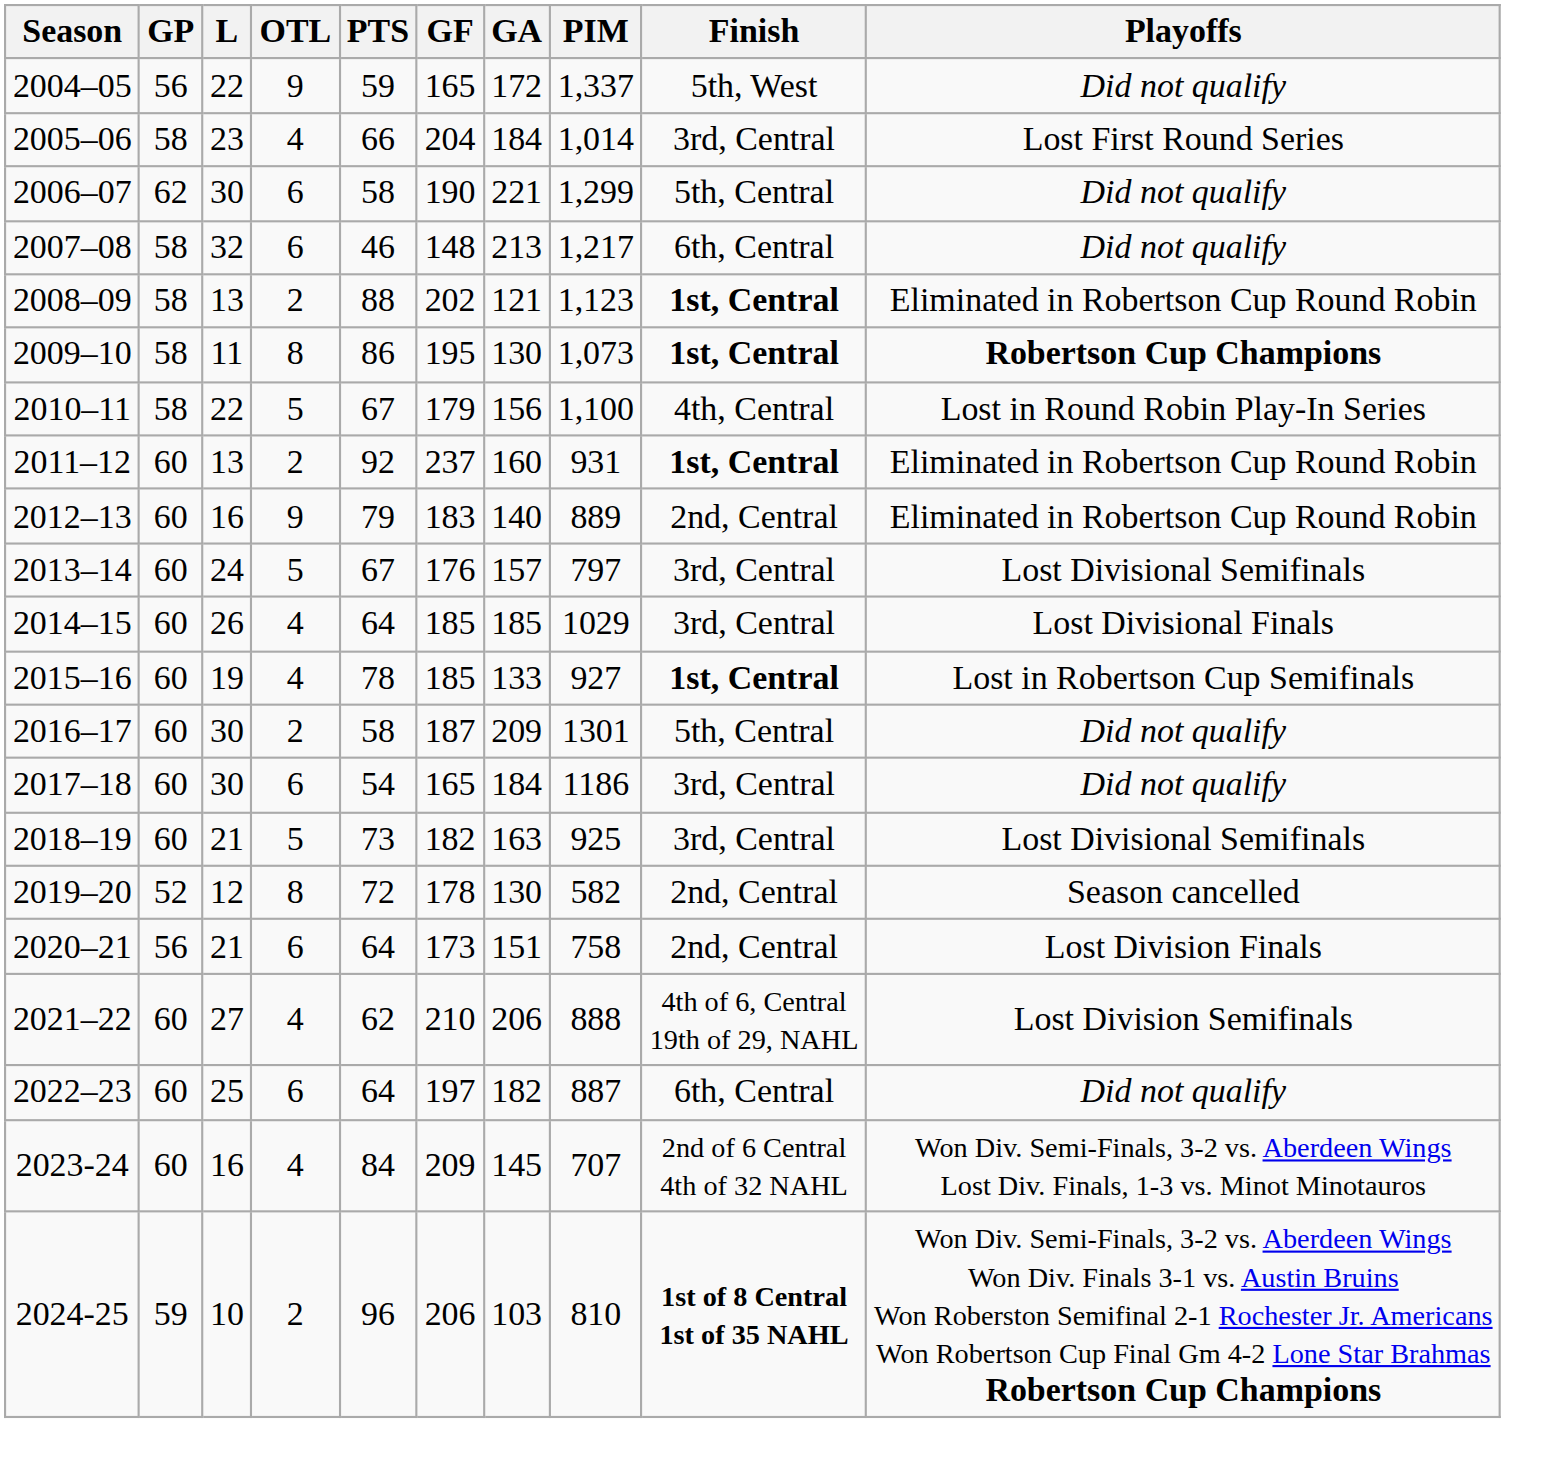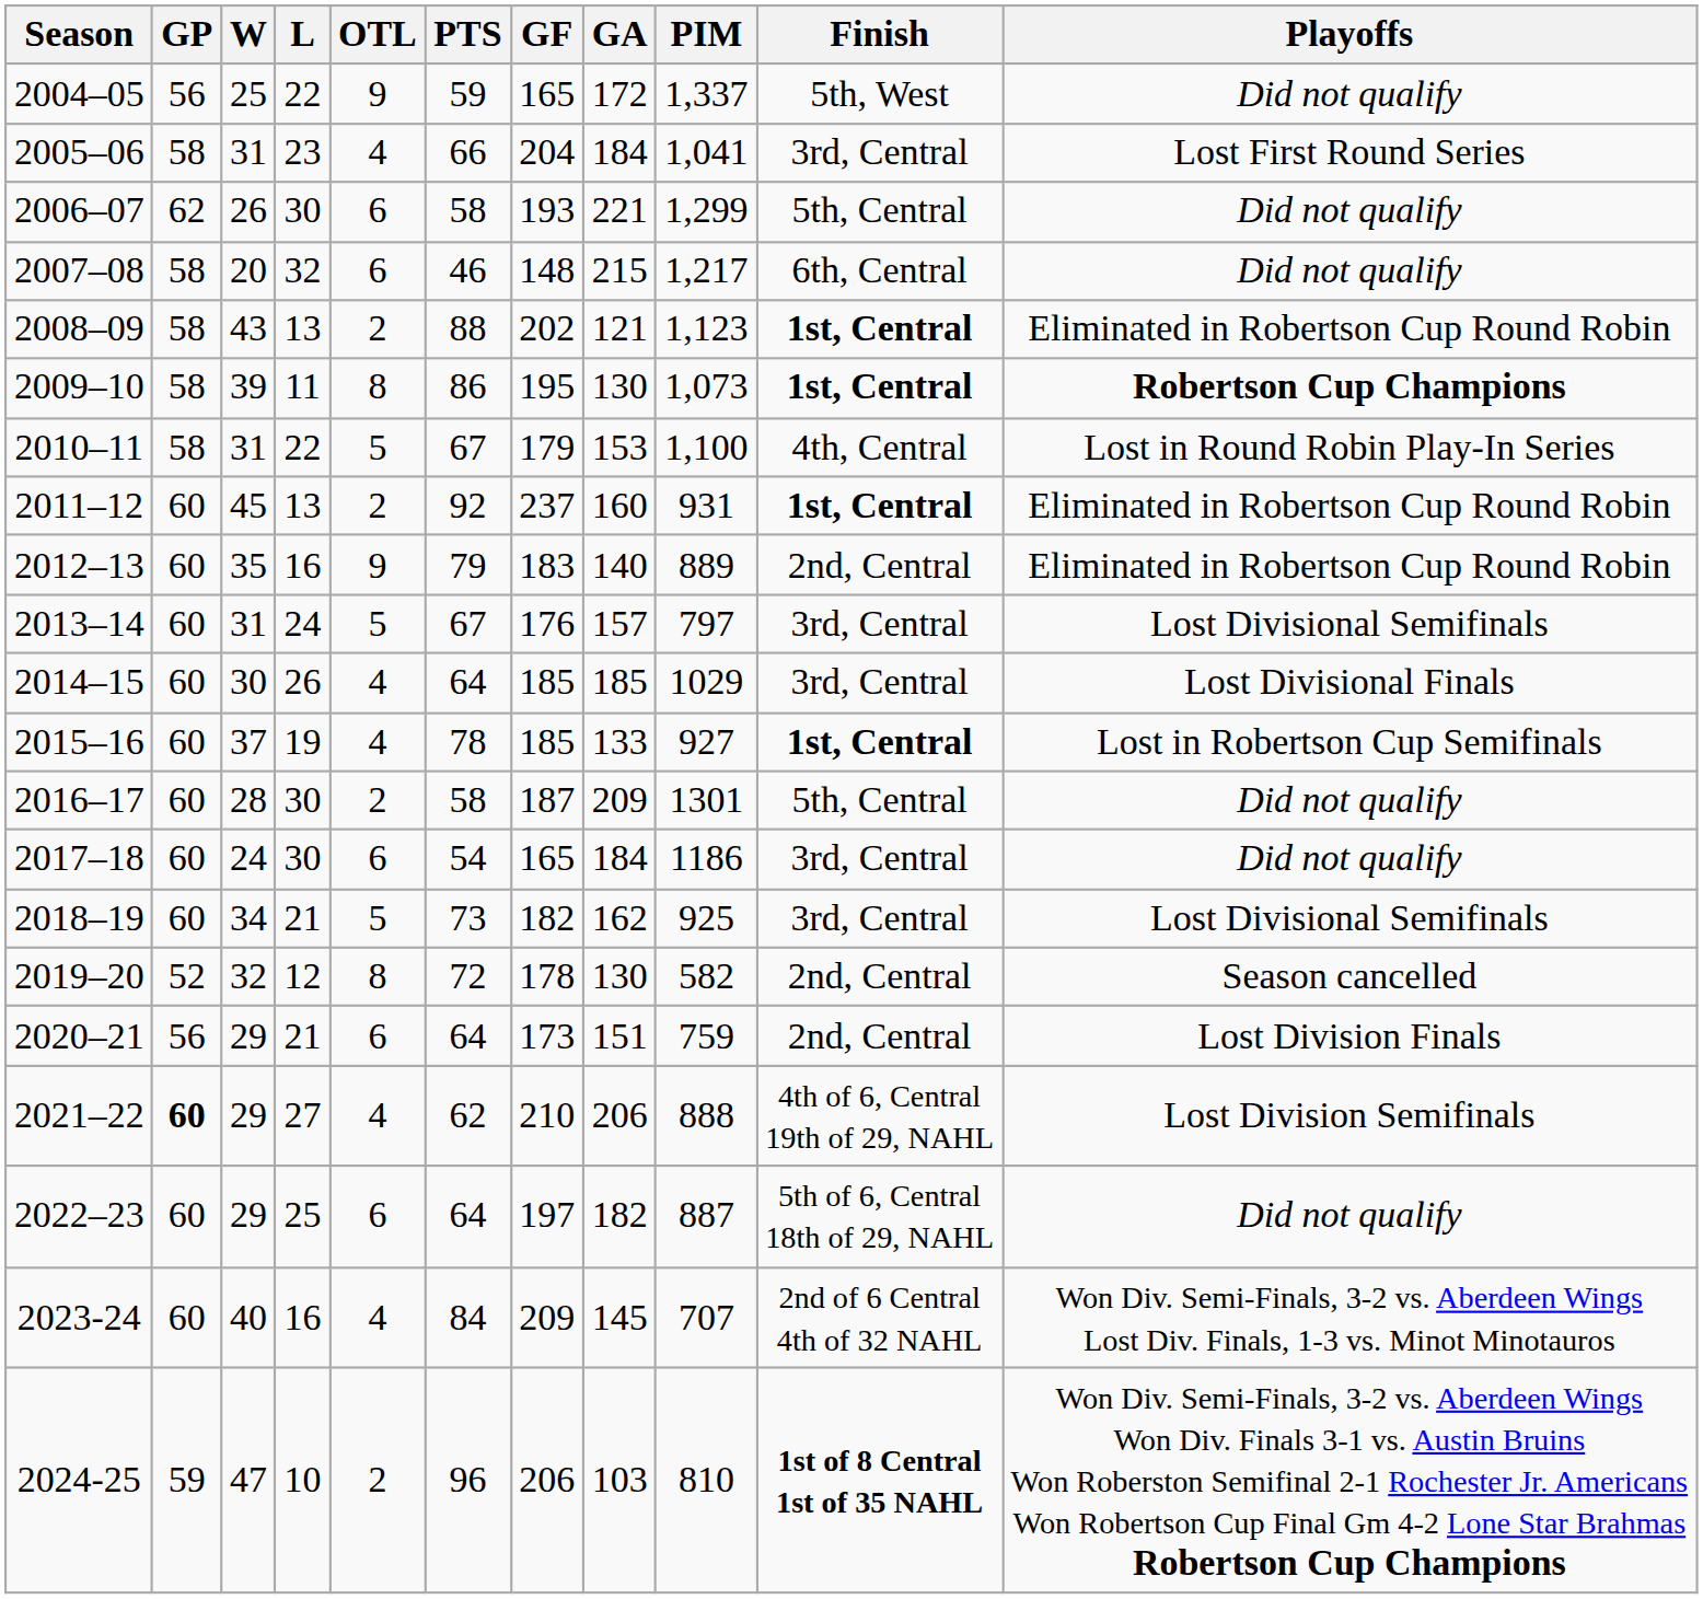 <table class="wikitable" style="text-align:center">
 <tr>
 <th>Season</th>
 <th>GP</th>
+<th>W</th>
 <th>L</th>
 <th>OTL</th>
 <th>PTS</th>
 <th>GF</th>
 <th>GA</th>
 <th>PIM</th>
 <th>Finish</th>
 <th>Playoffs</th>
 </tr>
 <tr>
 <td>2004–05</td>
 <td>56</td>
+<td>25</td>
 <td>22</td>
 <td>9</td>
 <td>59</td>
 <td>165</td>
 <td>172</td>
 <td>1,337</td>
 <td>5th, West</td>
 <td><em>Did not qualify</em></td>
 </tr>
 <tr>
 <td>2005–06</td>
 <td>58</td>
+<td>31</td>
 <td>23</td>
 <td>4</td>
 <td>66</td>
 <td>204</td>
 <td>184</td>
-<td>1,014</td>
+<td>1,041</td>
 <td>3rd, Central</td>
 <td>Lost First Round Series</td>
 </tr>
 <tr>
 <td>2006–07</td>
 <td>62</td>
+<td>26</td>
 <td>30</td>
 <td>6</td>
 <td>58</td>
-<td>190</td>
+<td>193</td>
 <td>221</td>
 <td>1,299</td>
 <td>5th, Central</td>
 <td><em>Did not qualify</em></td>
 </tr>
 <tr>
 <td>2007–08</td>
 <td>58</td>
+<td>20</td>
 <td>32</td>
 <td>6</td>
 <td>46</td>
 <td>148</td>
-<td>213</td>
+<td>215</td>
 <td>1,217</td>
 <td>6th, Central</td>
 <td><em>Did not qualify</em></td>
 </tr>
 <tr>
 <td>2008–09</td>
 <td>58</td>
+<td>43</td>
 <td>13</td>
 <td>2</td>
 <td>88</td>
 <td>202</td>
 <td>121</td>
 <td>1,123</td>
 <td><strong>1st, Central</strong></td>
 <td>Eliminated in Robertson Cup Round Robin</td>
 </tr>
 <tr>
 <td>2009–10</td>
 <td>58</td>
+<td>39</td>
 <td>11</td>
 <td>8</td>
 <td>86</td>
 <td>195</td>
 <td>130</td>
 <td>1,073</td>
 <td><strong>1st, Central</strong></td>
 <td><strong>Robertson Cup Champions</strong></td>
 </tr>
 <tr>
 <td>2010–11</td>
 <td>58</td>
+<td>31</td>
 <td>22</td>
 <td>5</td>
 <td>67</td>
 <td>179</td>
-<td>156</td>
+<td>153</td>
 <td>1,100</td>
 <td>4th, Central</td>
 <td>Lost in Round Robin Play-In Series</td>
 </tr>
 <tr>
 <td>2011–12</td>
 <td>60</td>
+<td>45</td>
 <td>13</td>
 <td>2</td>
 <td>92</td>
 <td>237</td>
 <td>160</td>
 <td>931</td>
 <td><strong>1st, Central</strong></td>
 <td>Eliminated in Robertson Cup Round Robin</td>
 </tr>
 <tr>
 <td>2012–13</td>
 <td>60</td>
+<td>35</td>
 <td>16</td>
 <td>9</td>
 <td>79</td>
 <td>183</td>
 <td>140</td>
 <td>889</td>
 <td>2nd, Central</td>
 <td>Eliminated in Robertson Cup Round Robin</td>
 </tr>
 <tr>
 <td>2013–14</td>
 <td>60</td>
+<td>31</td>
 <td>24</td>
 <td>5</td>
 <td>67</td>
 <td>176</td>
 <td>157</td>
 <td>797</td>
 <td>3rd, Central</td>
 <td>Lost Divisional Semifinals</td>
 </tr>
 <tr>
 <td>2014–15</td>
 <td>60</td>
+<td>30</td>
 <td>26</td>
 <td>4</td>
 <td>64</td>
 <td>185</td>
 <td>185</td>
 <td>1029</td>
 <td>3rd, Central</td>
 <td>Lost Divisional Finals</td>
 </tr>
 <tr>
 <td>2015–16</td>
 <td>60</td>
+<td>37</td>
 <td>19</td>
 <td>4</td>
 <td>78</td>
 <td>185</td>
 <td>133</td>
 <td>927</td>
 <td><strong>1st, Central</strong></td>
 <td>Lost in Robertson Cup Semifinals</td>
 </tr>
 <tr>
 <td>2016–17</td>
 <td>60</td>
+<td>28</td>
 <td>30</td>
 <td>2</td>
 <td>58</td>
 <td>187</td>
 <td>209</td>
 <td>1301</td>
 <td>5th, Central</td>
 <td><em>Did not qualify</em></td>
 </tr>
 <tr>
 <td>2017–18</td>
 <td>60</td>
+<td>24</td>
 <td>30</td>
 <td>6</td>
 <td>54</td>
 <td>165</td>
 <td>184</td>
 <td>1186</td>
 <td>3rd, Central</td>
 <td><em>Did not qualify</em></td>
 </tr>
 <tr>
 <td>2018–19</td>
 <td>60</td>
+<td>34</td>
 <td>21</td>
 <td>5</td>
 <td>73</td>
 <td>182</td>
-<td>163</td>
+<td>162</td>
 <td>925</td>
 <td>3rd, Central</td>
 <td>Lost Divisional Semifinals</td>
 </tr>
 <tr>
 <td>2019–20</td>
 <td>52</td>
+<td>32</td>
 <td>12</td>
 <td>8</td>
 <td>72</td>
 <td>178</td>
 <td>130</td>
 <td>582</td>
 <td>2nd, Central</td>
 <td>Season cancelled</td>
 </tr>
 <tr>
 <td>2020–21</td>
 <td>56</td>
+<td>29</td>
 <td>21</td>
 <td>6</td>
 <td>64</td>
 <td>173</td>
 <td>151</td>
-<td>758</td>
+<td>759</td>
 <td>2nd, Central</td>
 <td>Lost Division Finals</td>
 </tr>
 <tr>
 <td>2021–22</td>
-<td>60</td>
+<td><strong>60</strong></td>
+<td>29</td>
 <td>27</td>
 <td>4</td>
 <td>62</td>
 <td>210</td>
 <td>206</td>
 <td>888</td>
 <td><small>4th of 6, Central<br>19th of 29, NAHL</small></td>
 <td>Lost Division Semifinals</td>
 </tr>
 <tr>
 <td>2022–23</td>
 <td>60</td>
+<td>29</td>
 <td>25</td>
 <td>6</td>
 <td>64</td>
 <td>197</td>
 <td>182</td>
 <td>887</td>
-<td>6th, Central</td>
+<td><small>5th of 6, Central<br>18th of 29, NAHL</small></td>
 <td><em>Did not qualify</em></td>
 </tr>
 <tr>
 <td>2023-24</td>
 <td>60</td>
+<td>40</td>
 <td>16</td>
 <td>4</td>
 <td>84</td>
 <td>209</td>
 <td>145</td>
 <td>707</td>
 <td><small>2nd of 6 Central<br>4th of 32 NAHL </small></td>
 <td><small>Won Div. Semi-Finals, 3-2 vs. <a href='#'>Aberdeen Wings</a><br> Lost Div. Finals, 1-3 vs. Minot Minotauros</small></td>
 </tr>
 <tr>
 <td>2024-25</td>
 <td>59</td>
+<td>47</td>
 <td>10</td>
 <td>2</td>
 <td>96</td>
 <td>206</td>
 <td>103</td>
 <td>810</td>
 <td><small><strong>1st of 8 Central<br>1st of 35 NAHL</strong></small></td>
 <td><small>Won Div. Semi-Finals, 3-2 vs. <a href='#'>Aberdeen Wings</a><br>Won Div. Finals 3-1 vs. <a href='#'>Austin Bruins</a><br>Won Roberston Semifinal 2-1 <a href='#'>Rochester Jr. Americans</a><br>Won Robertson Cup Final Gm 4-2 <a href='#'>Lone Star Brahmas</a></small><br><strong>Robertson Cup Champions</strong></td>
 </tr>
 </table>
